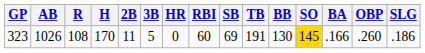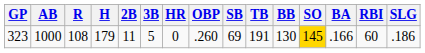 <table class="wikitable">
 <tr>
 <th><a href='#'>GP</a></th>
 <th><a href='#'>AB</a></th>
 <th><a href='#'>R</a></th>
 <th><a href='#'>H</a></th>
 <th><a href='#'>2B</a></th>
 <th><a href='#'>3B</a></th>
 <th><a href='#'>HR</a></th>
-<th><a href='#'>RBI</a></th>
+<th><a href='#'>OBP</a></th>
 <th><a href='#'>SB</a></th>
 <th><a href='#'>TB</a></th>
 <th><a href='#'>BB</a></th>
 <th><a href='#'>SO</a></th>
 <th><a href='#'>BA</a></th>
-<th><a href='#'>OBP</a></th>
+<th><a href='#'>RBI</a></th>
 <th><a href='#'>SLG</a></th>
 </tr>
 <tr align=center>
 <td>323</td>
-<td>1026</td>
+<td>1000</td>
 <td>108</td>
-<td>170</td>
+<td>179</td>
 <td>11</td>
 <td>5</td>
 <td>0</td>
-<td>60</td>
+<td>.260</td>
 <td>69</td>
 <td>191</td>
 <td>130</td>
 <td style="background: gold;">145</td>
 <td>.166</td>
-<td>.260</td>
+<td>60</td>
 <td>.186</td>
 </tr>
 </table>
